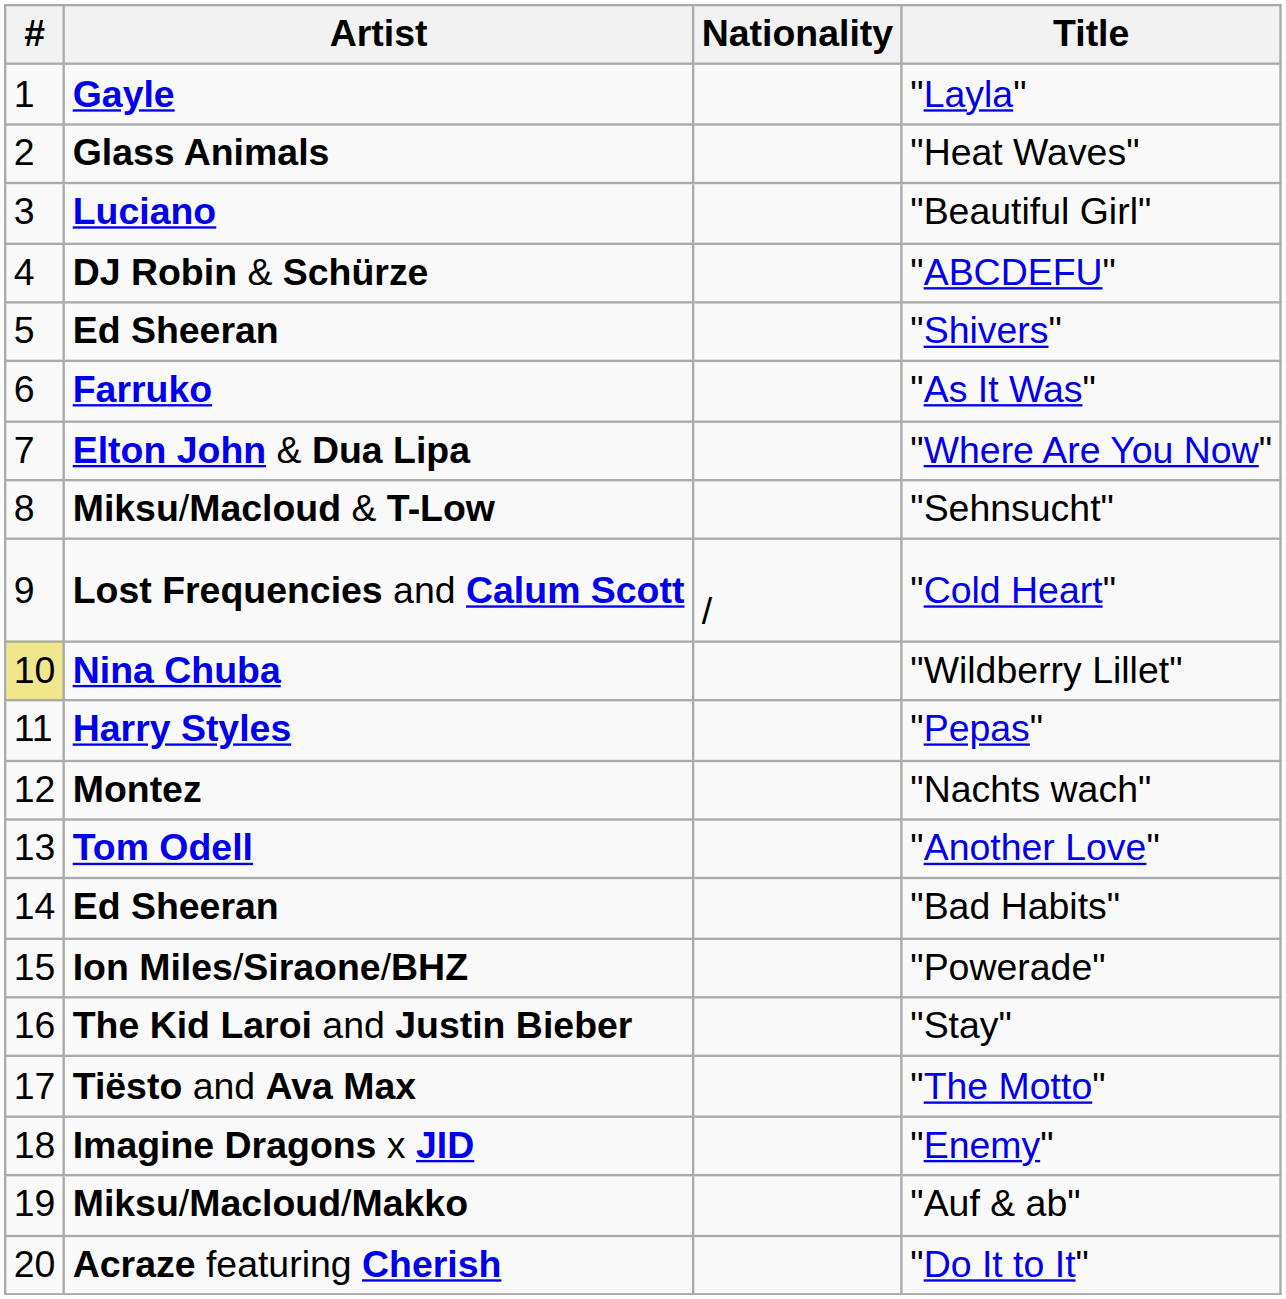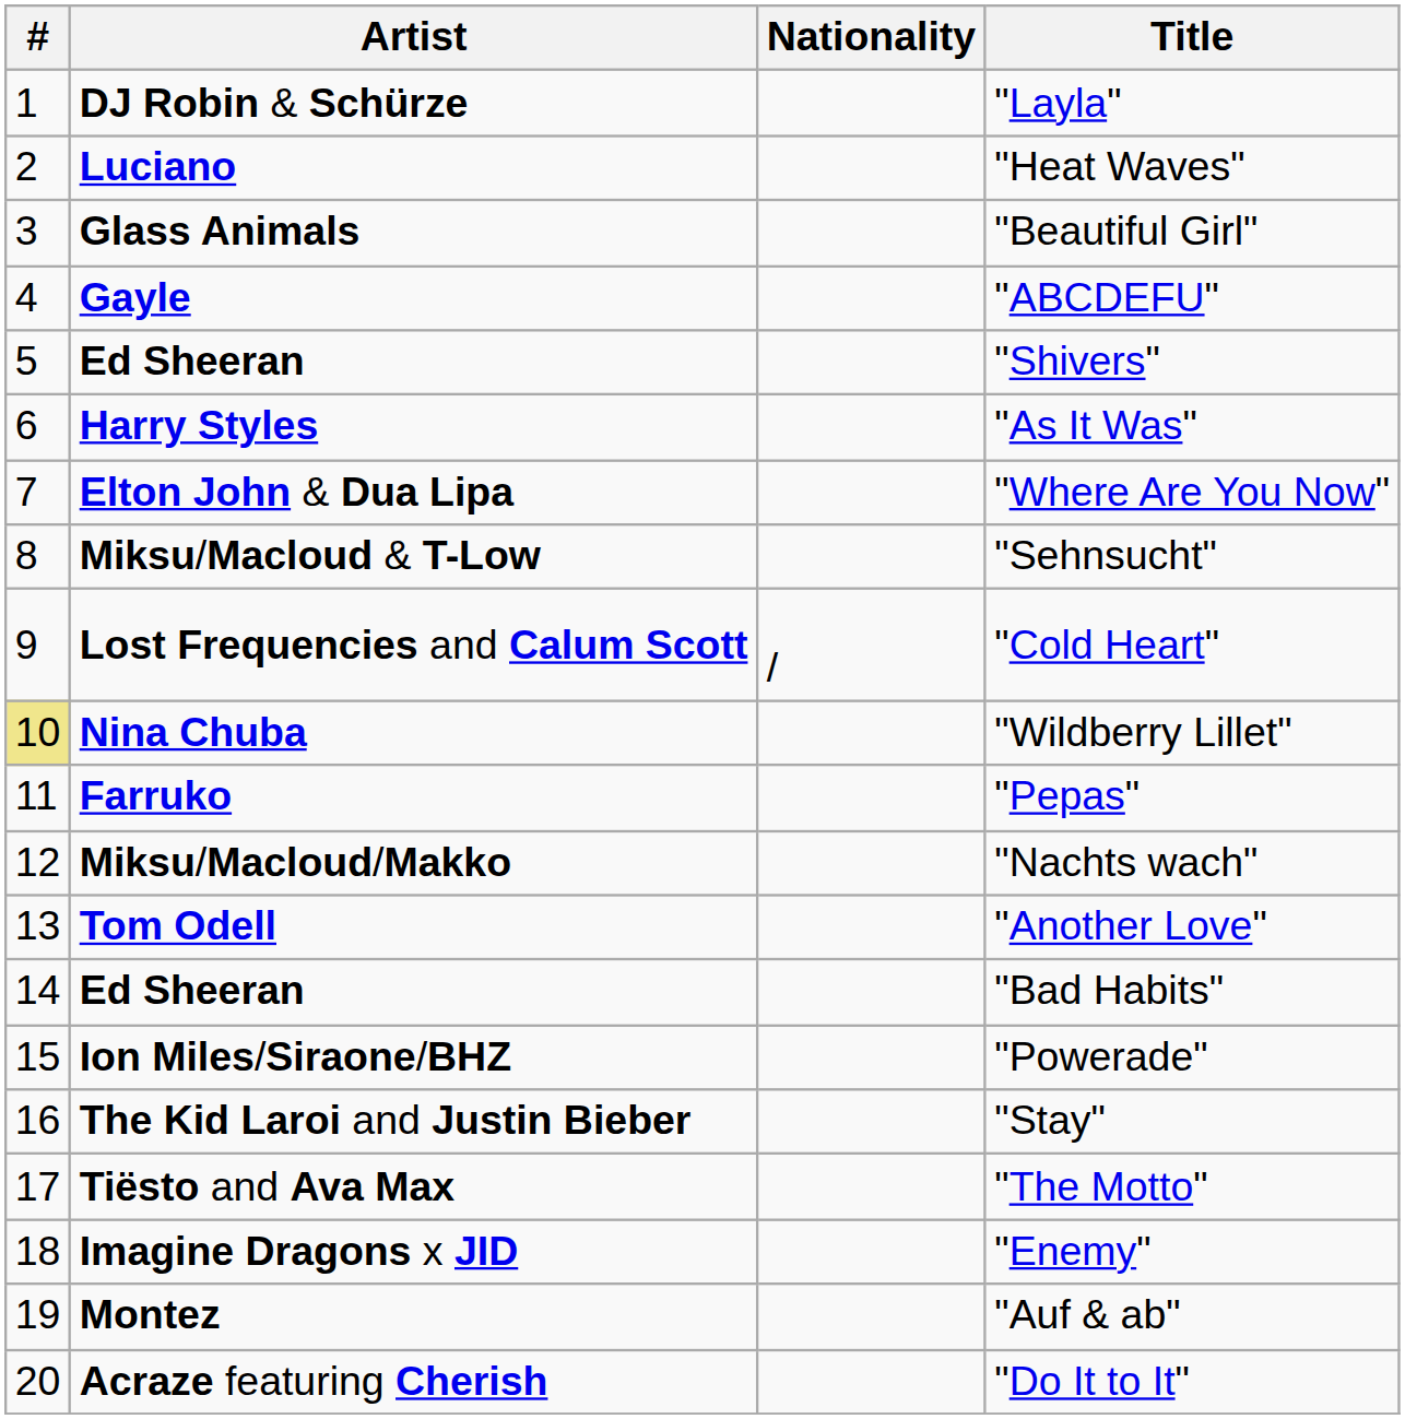 <table class="wikitable sortable">
 <tr>
 <th>#</th>
 <th>Artist</th>
 <th>Nationality</th>
 <th>Title</th>
 </tr>
 <tr>
 <td>1</td>
-<td><strong><a href='#'>Gayle</a></strong></td>
+<td><strong>DJ Robin</strong> & <strong>Schürze</strong></td>
 <td></td>
 <td>"<a href='#'>Layla</a>"</td>
 </tr>
 <tr>
 <td>2</td>
-<td><strong>Glass Animals</strong></td>
+<td><strong><a href='#'>Luciano</a></strong></td>
 <td></td>
 <td>"Heat Waves"</td>
 </tr>
 <tr>
 <td>3</td>
-<td><strong><a href='#'>Luciano</a></strong></td>
+<td><strong>Glass Animals</strong></td>
 <td></td>
 <td>"Beautiful Girl"</td>
 </tr>
 <tr>
 <td>4</td>
-<td><strong>DJ Robin</strong> & <strong>Schürze</strong></td>
+<td><strong><a href='#'>Gayle</a></strong></td>
 <td></td>
 <td>"<a href='#'>ABCDEFU</a>"</td>
 </tr>
 <tr>
 <td>5</td>
 <td><strong>Ed Sheeran</strong></td>
 <td></td>
 <td>"<a href='#'>Shivers</a>"</td>
 </tr>
 <tr>
 <td>6</td>
-<td><strong><a href='#'>Farruko</a></strong></td>
+<td><strong><a href='#'>Harry Styles</a></strong></td>
 <td></td>
 <td>"<a href='#'>As It Was</a>"</td>
 </tr>
 <tr>
 <td>7</td>
 <td><strong><a href='#'>Elton John</a></strong> & <strong>Dua Lipa</strong></td>
 <td><br></td>
 <td>"<a href='#'>Where Are You Now</a>"</td>
 </tr>
 <tr>
 <td>8</td>
 <td><strong>Miksu</strong>/<strong>Macloud</strong> & <strong>T-Low</strong></td>
 <td></td>
 <td>"Sehnsucht"</td>
 </tr>
 <tr>
 <td>9</td>
 <td><strong>Lost Frequencies</strong> and <strong><a href='#'>Calum Scott</a></strong></td>
 <td><br>/</td>
 <td>"<a href='#'>Cold Heart</a>"</td>
 </tr>
 <tr>
 <td style="background: khaki;">10</td>
 <td><strong><a href='#'>Nina Chuba</a></strong></td>
 <td></td>
 <td>"Wildberry Lillet"</td>
 </tr>
 <tr>
 <td>11</td>
-<td><strong><a href='#'>Harry Styles</a></strong></td>
+<td><strong><a href='#'>Farruko</a></strong></td>
 <td></td>
 <td>"<a href='#'>Pepas</a>"</td>
 </tr>
 <tr>
 <td>12</td>
-<td><strong>Montez</strong></td>
+<td><strong>Miksu</strong>/<strong>Macloud</strong>/<strong>Makko</strong></td>
 <td></td>
 <td>"Nachts wach"</td>
 </tr>
 <tr>
 <td>13</td>
 <td><strong><a href='#'>Tom Odell</a></strong></td>
 <td></td>
 <td>"<a href='#'>Another Love</a>"</td>
 </tr>
 <tr>
 <td>14</td>
 <td><strong>Ed Sheeran</strong></td>
 <td></td>
 <td>"Bad Habits"</td>
 </tr>
 <tr>
 <td>15</td>
 <td><strong>Ion Miles</strong>/<strong>Siraone</strong>/<strong>BHZ</strong></td>
 <td></td>
 <td>"Powerade"</td>
 </tr>
 <tr>
 <td>16</td>
 <td><strong>The Kid Laroi</strong> and <strong>Justin Bieber</strong></td>
 <td><br></td>
 <td>"Stay"</td>
 </tr>
 <tr>
 <td>17</td>
 <td><strong>Tiësto</strong> and <strong>Ava Max</strong></td>
 <td><br></td>
 <td>"<a href='#'>The Motto</a>"</td>
 </tr>
 <tr>
 <td>18</td>
 <td><strong>Imagine Dragons</strong> x <strong><a href='#'>JID</a></strong></td>
 <td></td>
 <td>"<a href='#'>Enemy</a>"</td>
 </tr>
 <tr>
 <td>19</td>
-<td><strong>Miksu</strong>/<strong>Macloud</strong>/<strong>Makko</strong></td>
+<td><strong>Montez</strong></td>
 <td></td>
 <td>"Auf & ab"</td>
 </tr>
 <tr>
 <td>20</td>
 <td><strong>Acraze</strong> featuring <strong><a href='#'>Cherish</a></strong></td>
 <td></td>
 <td>"<a href='#'>Do It to It</a>"</td>
 </tr>
 <tr>
 </tr>
 </table>
